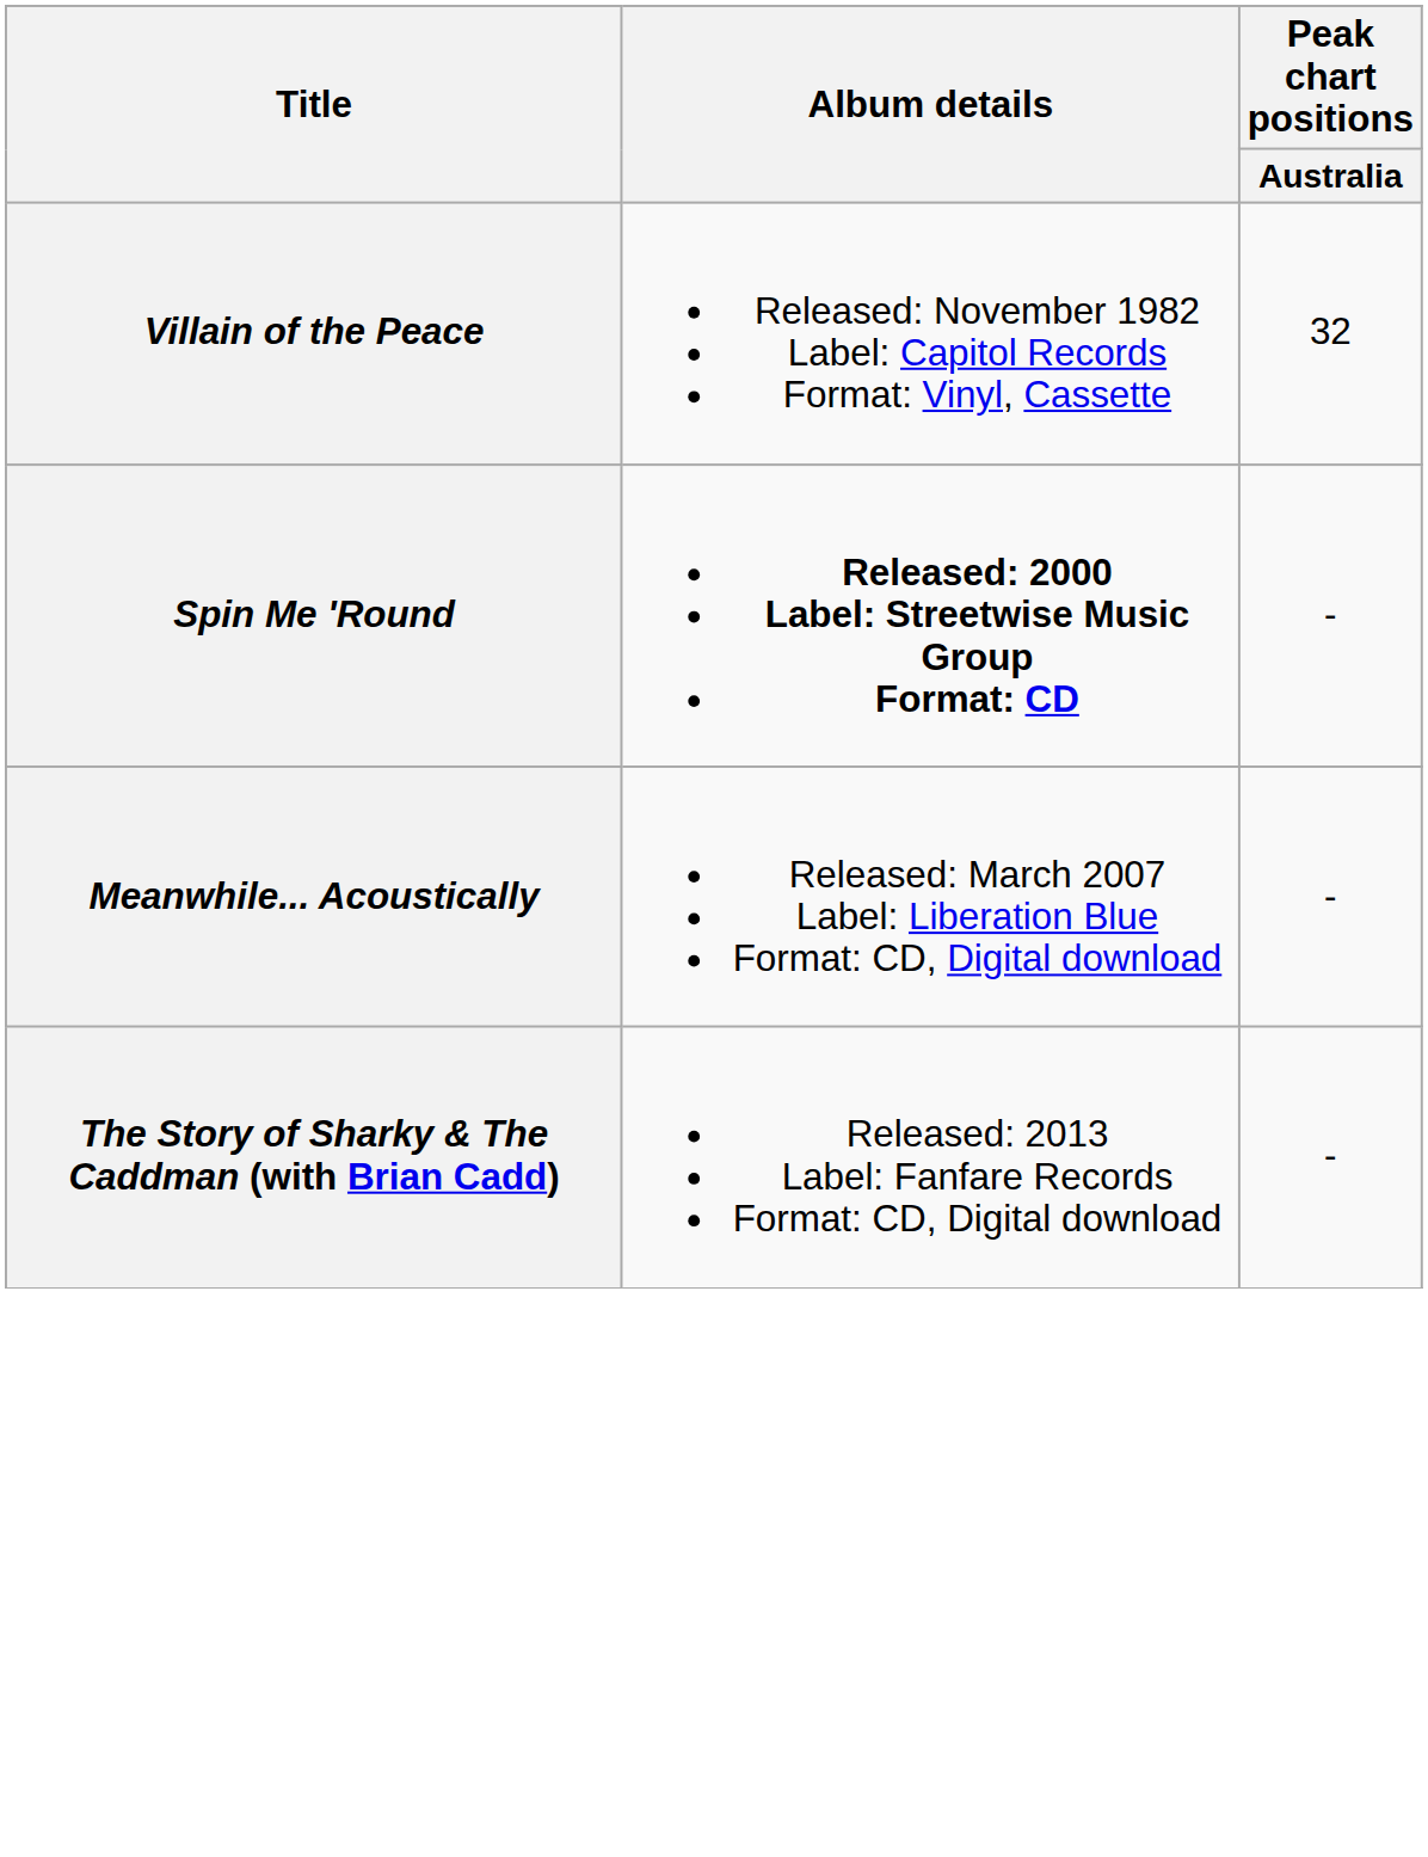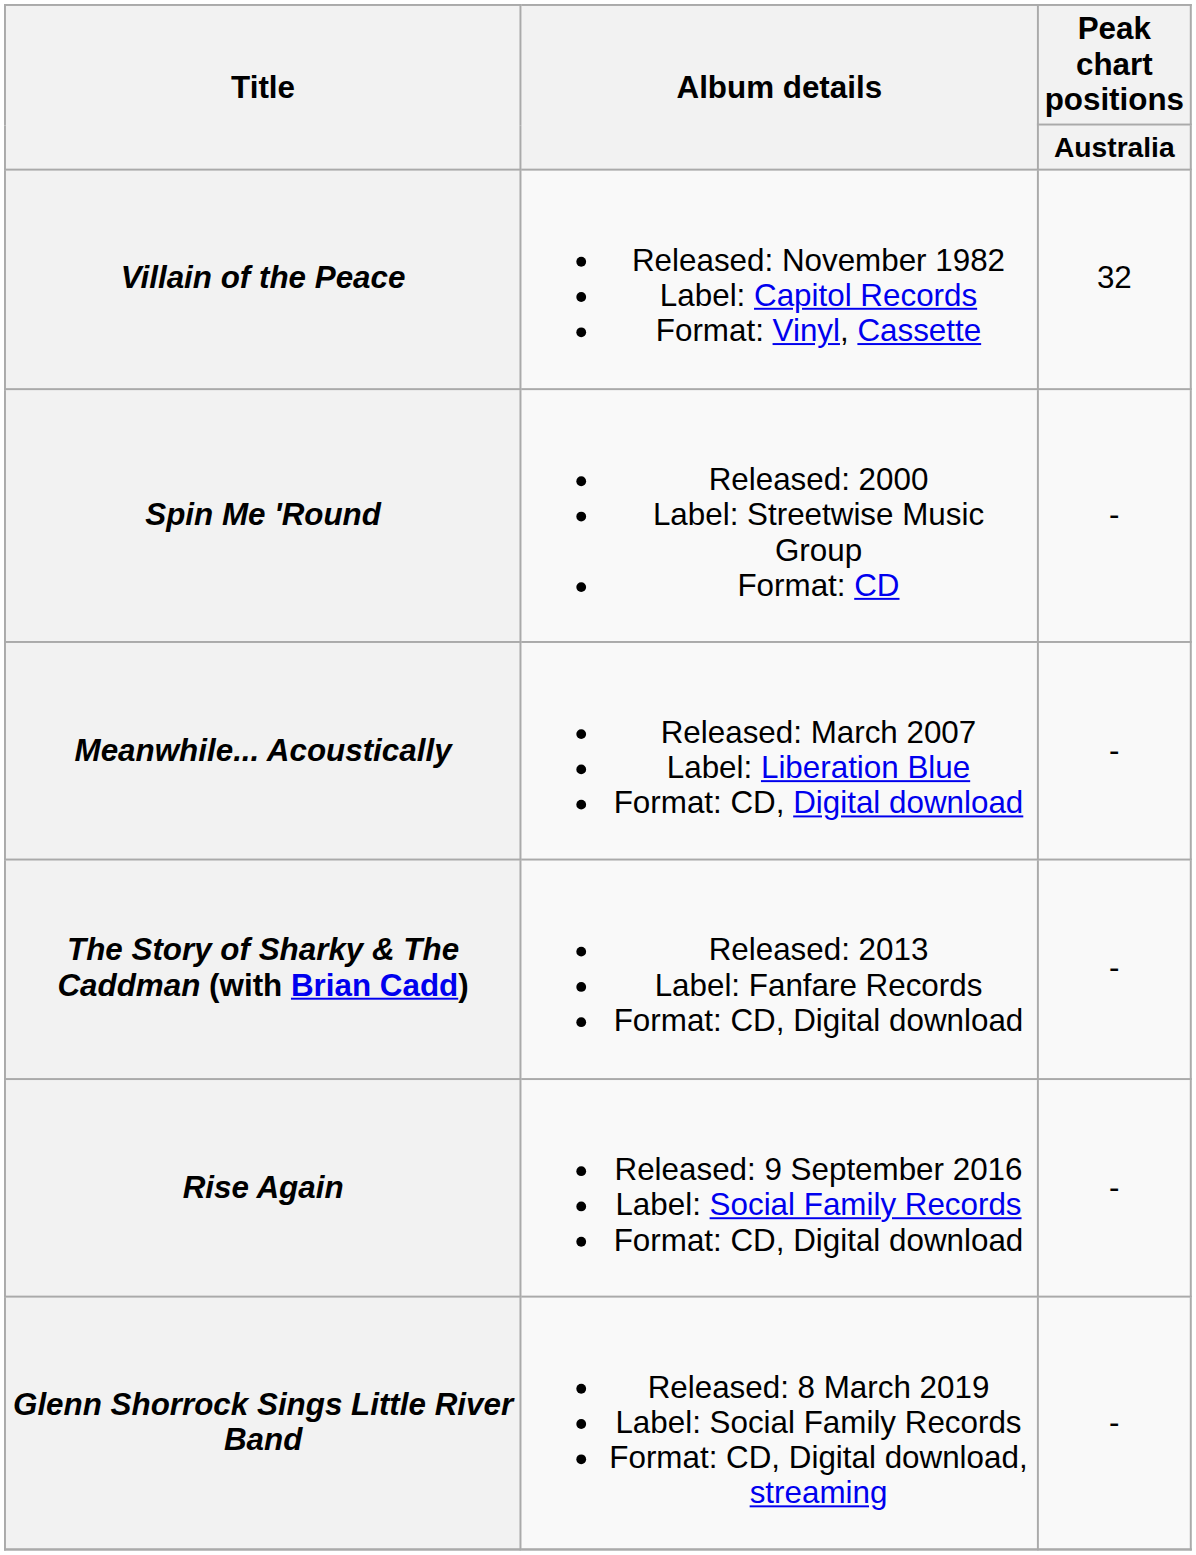 <table class="wikitable plainrowheaders" style="text-align:center;" border="1">
 <tr>
 <th scope="col" rowspan="2" style="width:16em;">Title</th>
 <th scope="col" rowspan="2" style="width:16em;">Album details</th>
 <th scope="col" colspan="1">Peak chart positions</th>
 </tr>
 <tr>
 <th scope="col" style="width:3em;font-size:90%;">Australia</th>
 </tr>
 <tr>
 <th scope="row"><em>Villain of the Peace</em></th>
 <td><br><ul><li>Released: November 1982</li><li>Label: <a href='#'>Capitol Records</a></li><li>Format: <a href='#'>Vinyl</a>, <a href='#'>Cassette</a></li></ul></td>
 <td>32</td>
 </tr>
 <tr>
 <th scope="row"><em>Spin Me 'Round</em></th>
-<td><strong><br><ul><li>Released: 2000</li><li>Label: Streetwise Music Group</li><li>Format: <a href='#'>CD</a></li></ul></strong></td>
+<td><br><ul><li>Released: 2000</li><li>Label: Streetwise Music Group</li><li>Format: <a href='#'>CD</a></li></ul></td>
 <td>-</td>
 </tr>
 <tr>
 <th scope="row"><em>Meanwhile... Acoustically</em></th>
 <td><br><ul><li>Released: March 2007</li><li>Label: <a href='#'>Liberation Blue</a></li><li>Format: CD, <a href='#'>Digital download</a></li></ul></td>
 <td>-</td>
 </tr>
 <tr>
 <th scope="row"><em>The Story of Sharky & The Caddman</em> (with <a href='#'>Brian Cadd</a>)</th>
 <td><br><ul><li>Released: 2013</li><li>Label: Fanfare Records</li><li>Format: CD, Digital download</li></ul></td>
 <td>-</td>
 </tr>
 <tr>
+<th scope="row"><em>Rise Again</em></th>
+<td><br><ul><li>Released: 9 September 2016</li><li>Label: <a href='#'>Social Family Records</a></li><li>Format: CD, Digital download</li></ul></td>
+<td>-</td>
+</tr>
+<tr>
+<th scope="row"><em>Glenn Shorrock Sings Little River Band</em></th>
+<td><br><ul><li>Released: 8 March 2019</li><li>Label: Social Family Records</li><li>Format: CD, Digital download, <a href='#'>streaming</a></li></ul></td>
+<td>-</td>
+</tr>
+<tr>
 </tr>
 </table>
